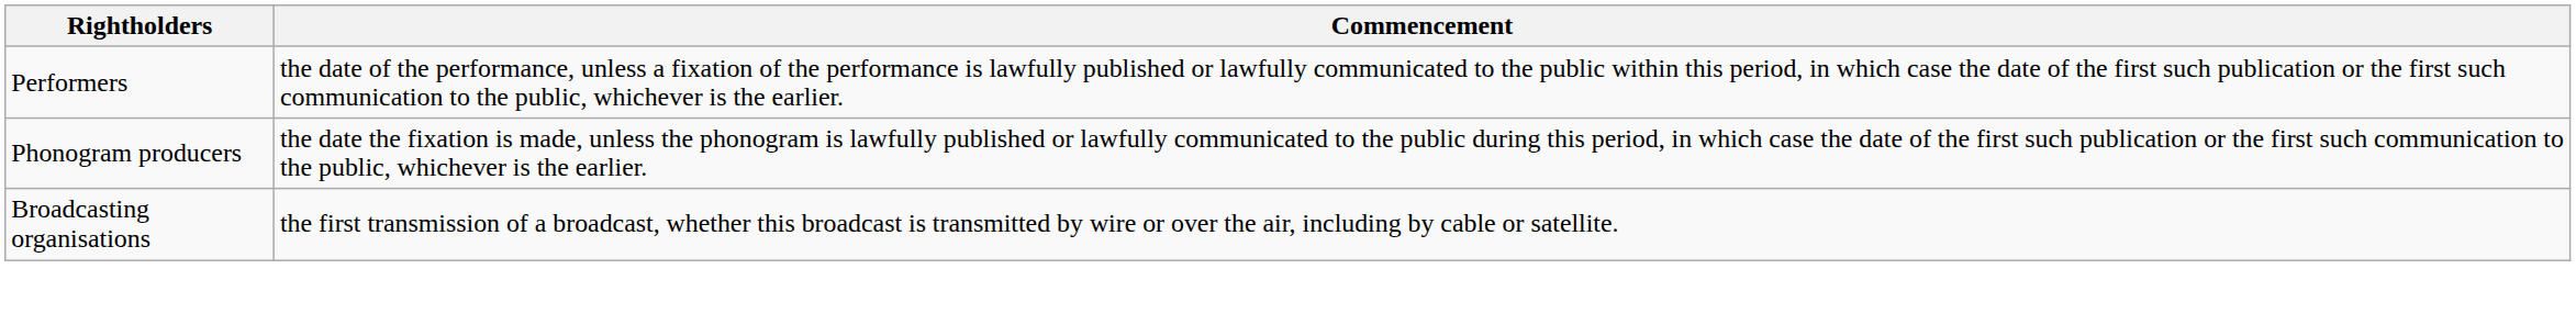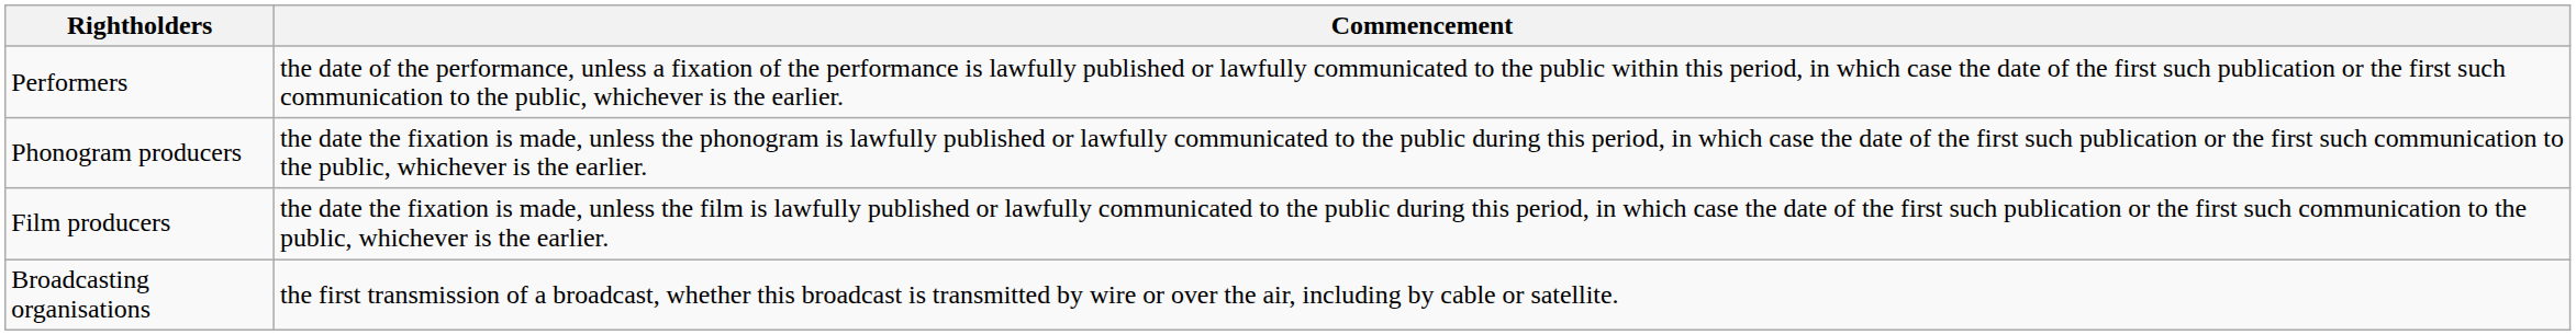 <table class="wikitable">
 <tr>
 <th>Rightholders</th>
 <th>Commencement</th>
 </tr>
 <tr>
 <td>Performers</td>
 <td>the date of the performance, unless a fixation of the performance is lawfully published or lawfully communicated to the public within this period, in which case the date of the first such publication or the first such communication to the public, whichever is the earlier.</td>
 </tr>
 <tr>
 <td>Phonogram producers</td>
 <td>the date the fixation is made, unless the phonogram is lawfully published or lawfully communicated to the public during this period, in which case the date of the first such publication or the first such communication to the public, whichever is the earlier.</td>
 </tr>
 <tr>
+<td>Film producers</td>
+<td>the date the fixation is made, unless the film is lawfully published or lawfully communicated to the public during this period, in which case the date of the first such publication or the first such communication to the public, whichever is the earlier.</td>
+</tr>
+<tr>
 <td>Broadcasting organisations</td>
 <td>the first transmission of a broadcast, whether this broadcast is transmitted by wire or over the air, including by cable or satellite.</td>
 </tr>
 </table>
